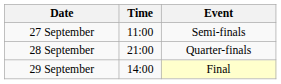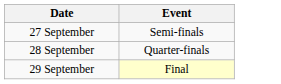 <table class = "wikitable" style="text-align:center;">
 <tr>
 <th width=150>Date</th>
-<th width=50>Time</th>
 <th width=150>Event</th>
 </tr>
 <tr>
 <td>27 September</td>
-<td>11:00</td>
 <td>Semi-finals</td>
 </tr>
 <tr>
 <td>28 September</td>
-<td>21:00</td>
 <td>Quarter-finals</td>
 </tr>
 <tr>
 <td>29 September</td>
-<td>14:00</td>
 <td bgcolor=ffffcc>Final</td>
 </tr>
 </table>
